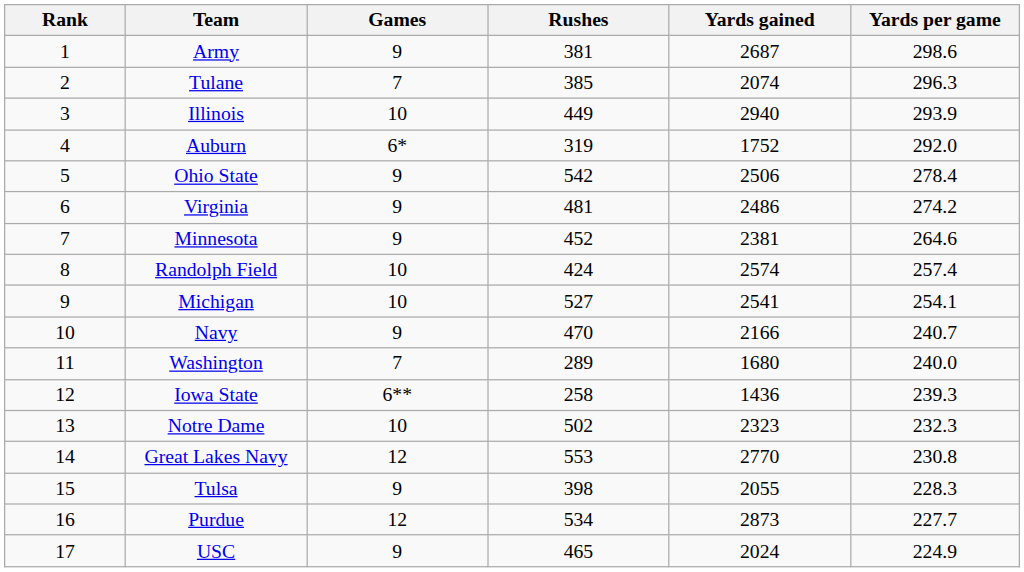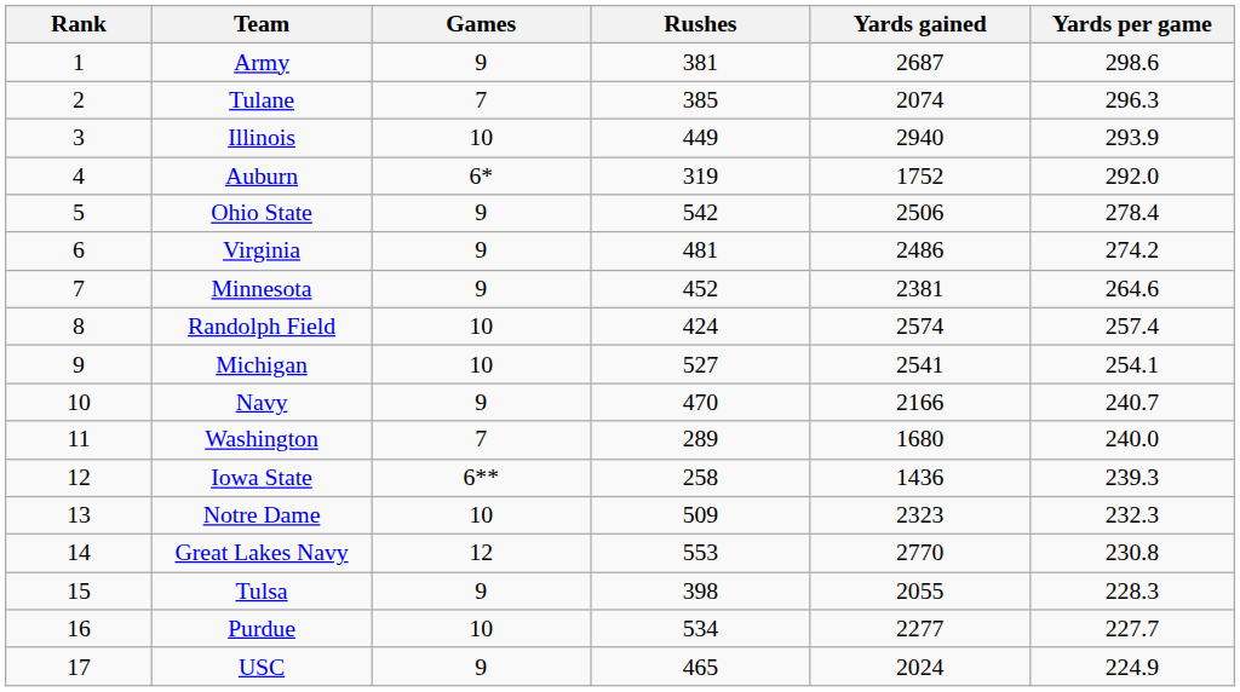 <table class="wikitable sortable">
 <tr>
 <th bgcolor="#DDDDFF" width="10%">Rank</th>
 <th bgcolor="#DDDDFF" width="15%">Team</th>
 <th bgcolor="#DDDDFF" width="15%">Games</th>
 <th bgcolor="#DDDDFF" width="15%">Rushes</th>
 <th bgcolor="#DDDDFF" width="15%">Yards gained</th>
 <th bgcolor="#DDDDFF" width="14%">Yards per game</th>
 </tr>
 <tr align="center">
 <td>1</td>
 <td><a href='#'>Army</a></td>
 <td>9</td>
 <td>381</td>
 <td>2687</td>
 <td>298.6</td>
 </tr>
 <tr align="center">
 <td>2</td>
 <td><a href='#'>Tulane</a></td>
 <td>7</td>
 <td>385</td>
 <td>2074</td>
 <td>296.3</td>
 </tr>
 <tr align="center">
 <td>3</td>
 <td><a href='#'>Illinois</a></td>
 <td>10</td>
 <td>449</td>
 <td>2940</td>
 <td>293.9</td>
 </tr>
 <tr align="center">
 <td>4</td>
 <td><a href='#'>Auburn</a></td>
 <td>6*</td>
 <td>319</td>
 <td>1752</td>
 <td>292.0</td>
 </tr>
 <tr align="center">
 <td>5</td>
 <td><a href='#'>Ohio State</a></td>
 <td>9</td>
 <td>542</td>
 <td>2506</td>
 <td>278.4</td>
 </tr>
 <tr align="center">
 <td>6</td>
 <td><a href='#'>Virginia</a></td>
 <td>9</td>
 <td>481</td>
 <td>2486</td>
 <td>274.2</td>
 </tr>
 <tr align="center">
 <td>7</td>
 <td><a href='#'>Minnesota</a></td>
 <td>9</td>
 <td>452</td>
 <td>2381</td>
 <td>264.6</td>
 </tr>
 <tr align="center">
 <td>8</td>
 <td><a href='#'>Randolph Field</a></td>
 <td>10</td>
 <td>424</td>
 <td>2574</td>
 <td>257.4</td>
 </tr>
 <tr align="center">
 <td>9</td>
 <td><a href='#'>Michigan</a></td>
 <td>10</td>
 <td>527</td>
 <td>2541</td>
 <td>254.1</td>
 </tr>
 <tr align="center">
 <td>10</td>
 <td><a href='#'>Navy</a></td>
 <td>9</td>
 <td>470</td>
 <td>2166</td>
 <td>240.7</td>
 </tr>
 <tr align="center">
 <td>11</td>
 <td><a href='#'>Washington</a></td>
 <td>7</td>
 <td>289</td>
 <td>1680</td>
 <td>240.0</td>
 </tr>
 <tr align="center">
 <td>12</td>
 <td><a href='#'>Iowa State</a></td>
 <td>6**</td>
 <td>258</td>
 <td>1436</td>
 <td>239.3</td>
 </tr>
 <tr align="center">
 <td>13</td>
 <td><a href='#'>Notre Dame</a></td>
 <td>10</td>
-<td>502</td>
+<td>509</td>
 <td>2323</td>
 <td>232.3</td>
 </tr>
 <tr align="center">
 <td>14</td>
 <td><a href='#'>Great Lakes Navy</a></td>
 <td>12</td>
 <td>553</td>
 <td>2770</td>
 <td>230.8</td>
 </tr>
 <tr align="center">
 <td>15</td>
 <td><a href='#'>Tulsa</a></td>
 <td>9</td>
 <td>398</td>
 <td>2055</td>
 <td>228.3</td>
 </tr>
 <tr align="center">
 <td>16</td>
 <td><a href='#'>Purdue</a></td>
-<td>12</td>
+<td>10</td>
 <td>534</td>
-<td>2873</td>
+<td>2277</td>
 <td>227.7</td>
 </tr>
 <tr align="center">
 <td>17</td>
 <td><a href='#'>USC</a></td>
 <td>9</td>
 <td>465</td>
 <td>2024</td>
 <td>224.9</td>
 </tr>
 </table>
